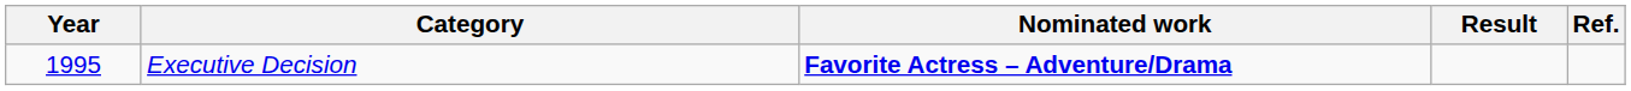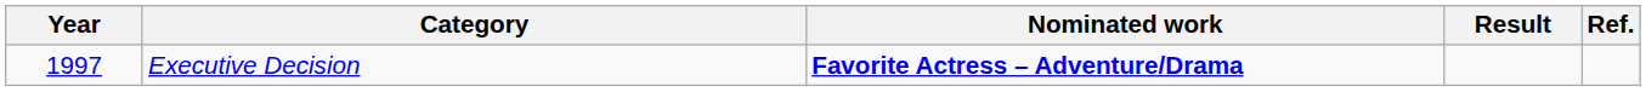 <table class=wikitable>
 <tr>
 <th scope="col" style="width:5em;">Year</th>
 <th scope="col" style="width:26em;">Category</th>
 <th scope="col" style="width:25em;">Nominated work</th>
 <th scope="col" style="width:5em;">Result</th>
 <th>Ref.</th>
 </tr>
 <tr>
-<td style="text-align:center;"><a href='#'>1995</a></td>
+<td style="text-align:center;"><a href='#'>1997</a></td>
 <td><em><a href='#'>Executive Decision</a></em></td>
 <td><strong><a href='#'>Favorite Actress – Adventure/Drama</a></strong></td>
 <td></td>
 <td style="text-align:center;"></td>
 </tr>
 </table>
